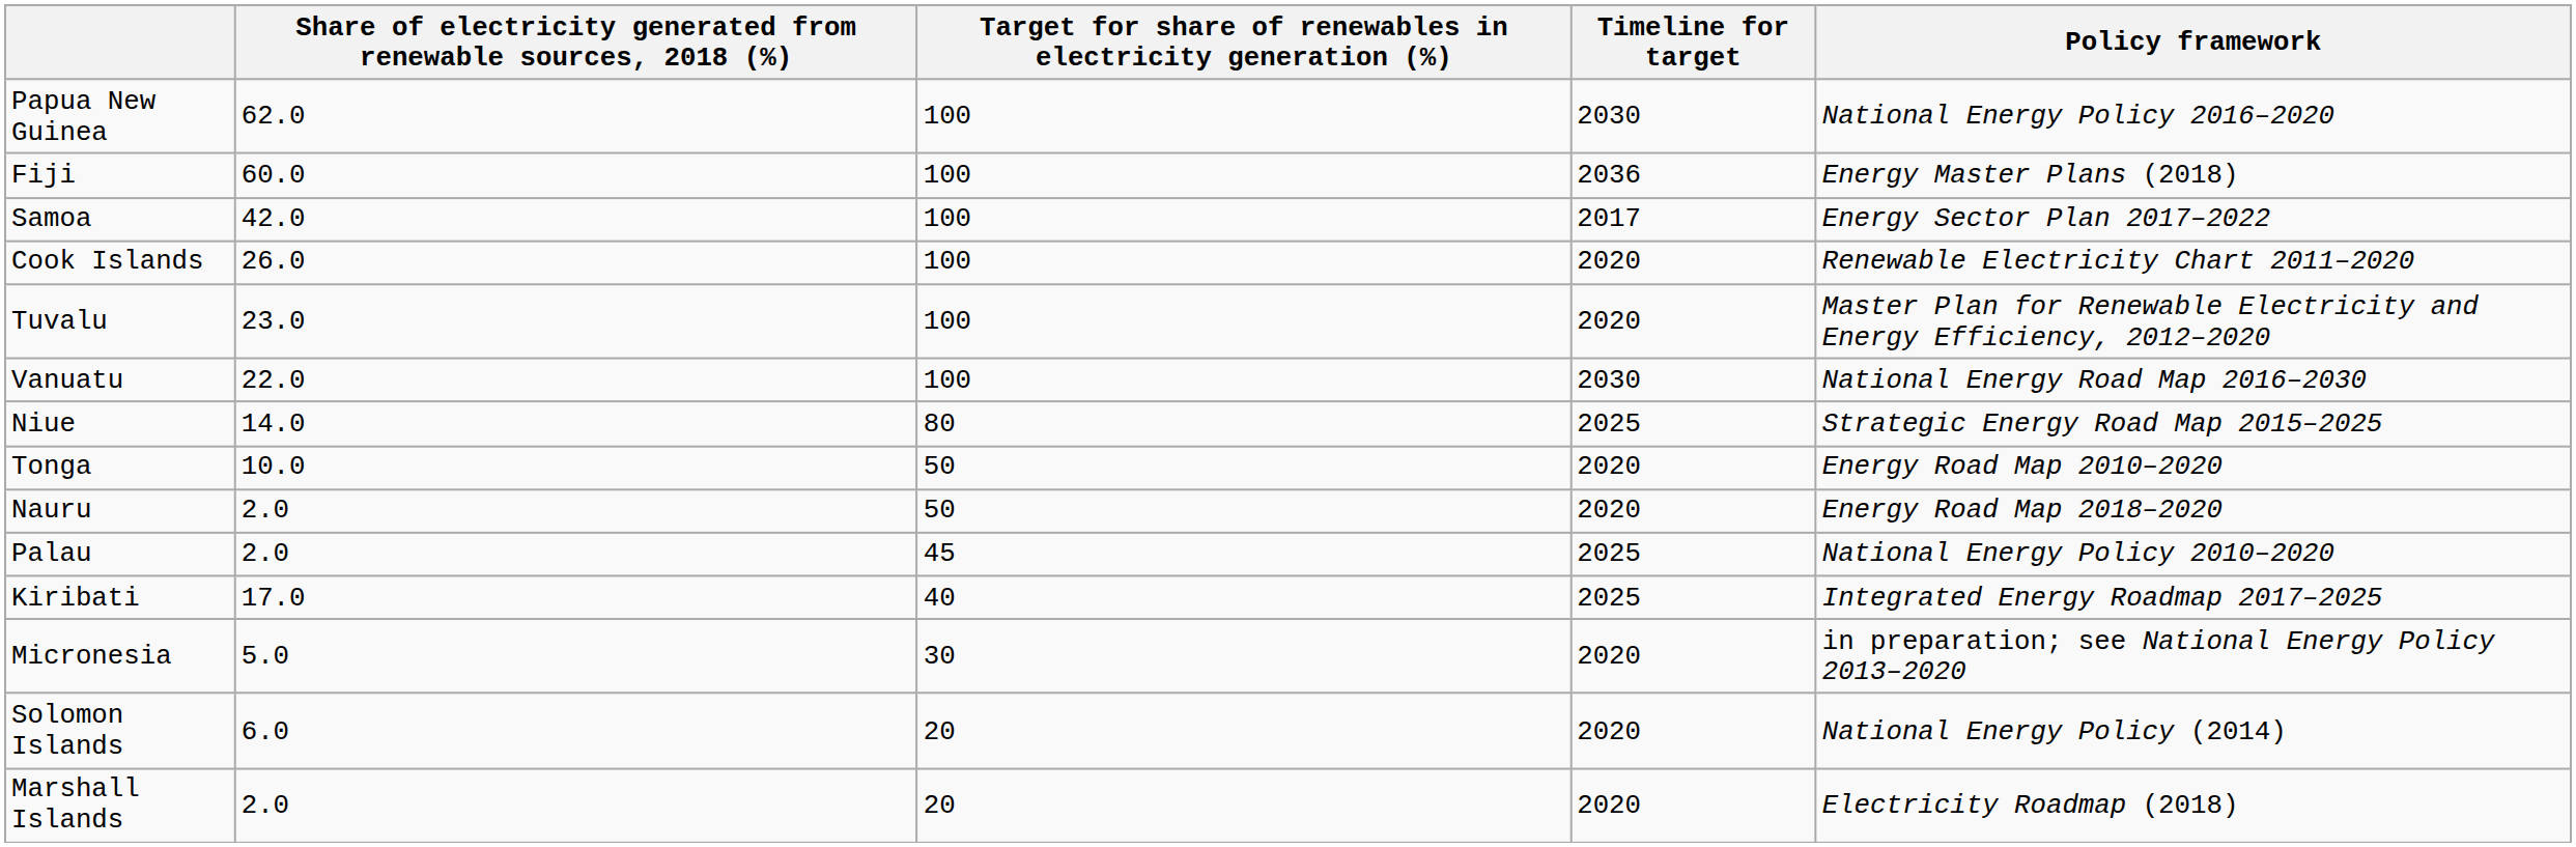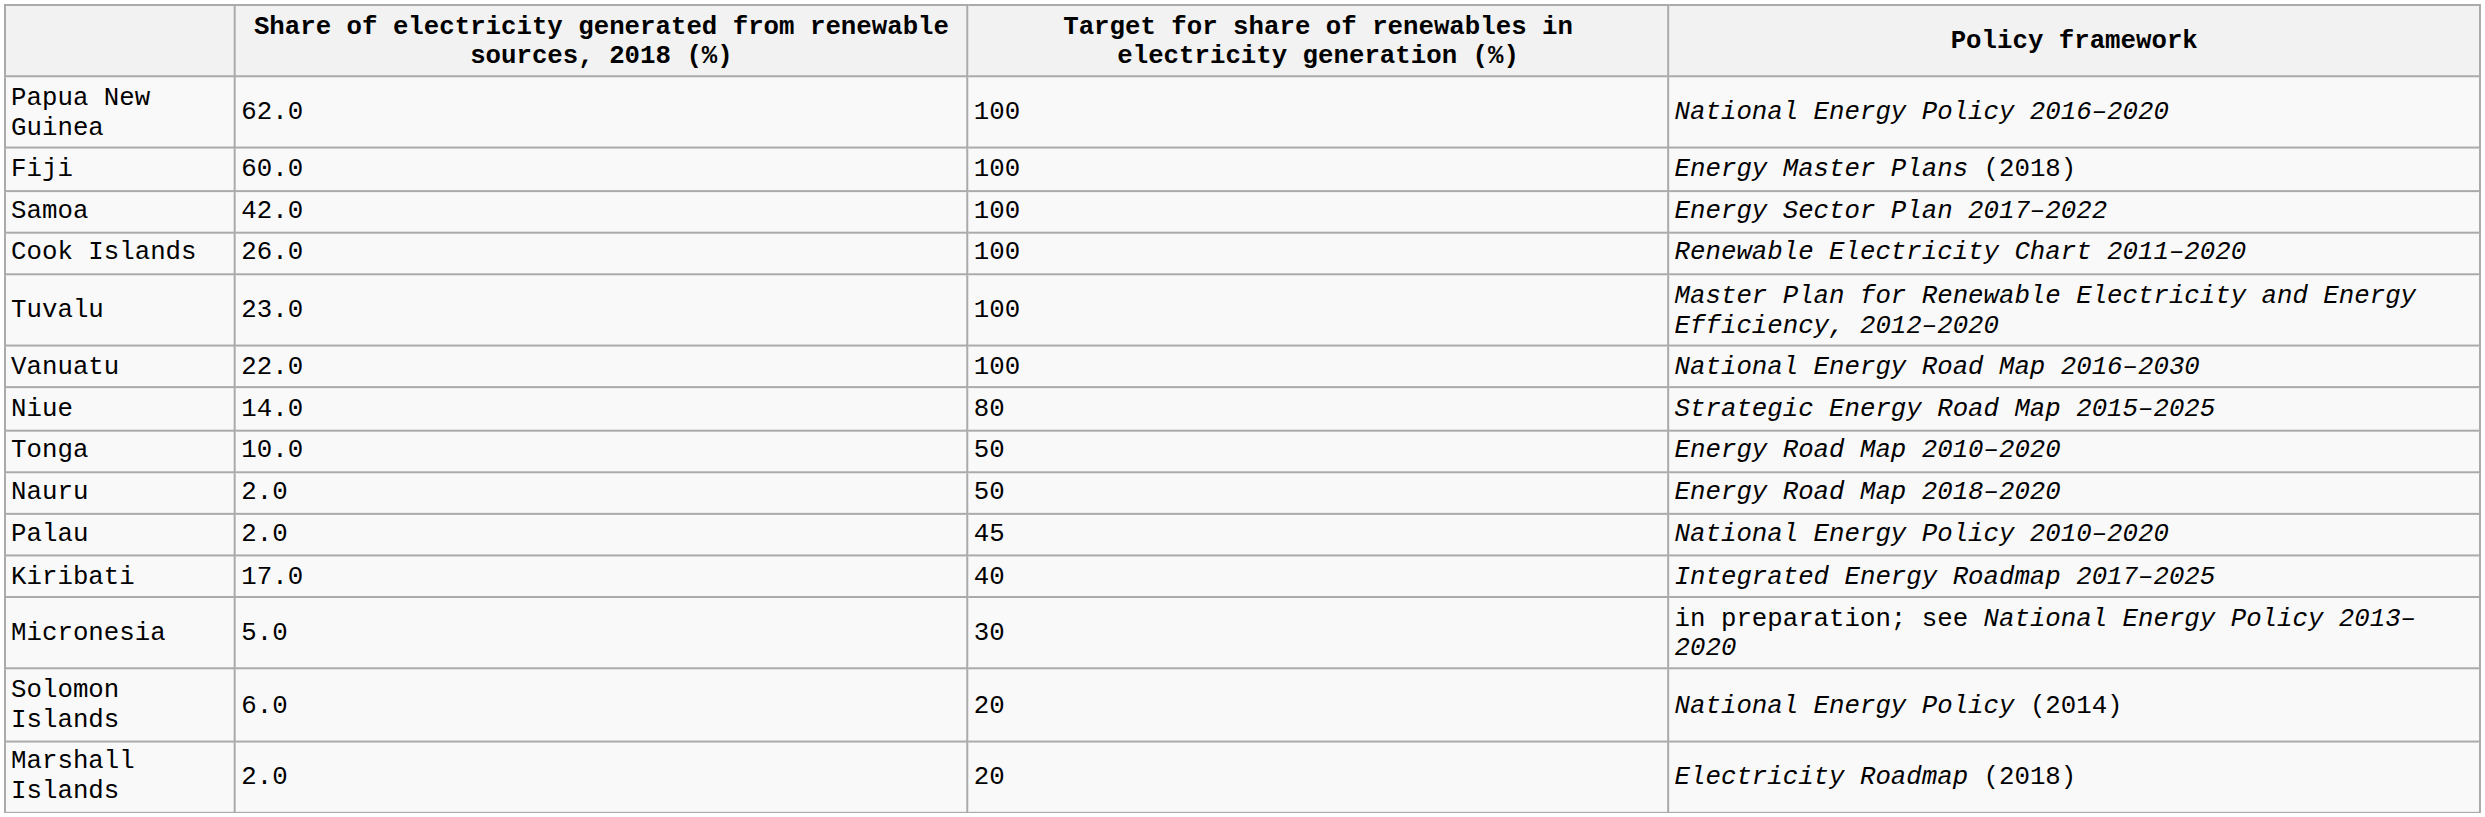 <table class="wikitable">
 <tr>
 <th></th>
 <th>Share of electricity generated from renewable sources, 2018 (%)</th>
 <th>Target for share of renewables in electricity generation (%)</th>
-<th>Timeline for target</th>
 <th>Policy framework</th>
 </tr>
 <tr>
 <td>Papua New Guinea</td>
 <td>62.0</td>
 <td>100</td>
-<td>2030</td>
 <td><em>National Energy Policy 2016–2020</em></td>
 </tr>
 <tr>
 <td>Fiji</td>
 <td>60.0</td>
 <td>100</td>
-<td>2036</td>
 <td><em>Energy Master Plans</em> (2018)</td>
 </tr>
 <tr>
 <td>Samoa</td>
 <td>42.0</td>
 <td>100</td>
-<td>2017</td>
 <td><em>Energy Sector Plan 2017–2022</em></td>
 </tr>
 <tr>
 <td>Cook Islands</td>
 <td>26.0</td>
 <td>100</td>
-<td>2020</td>
 <td><em>Renewable Electricity Chart 2011–2020</em></td>
 </tr>
 <tr>
 <td>Tuvalu</td>
 <td>23.0</td>
 <td>100</td>
-<td>2020</td>
 <td><em>Master Plan for Renewable Electricity and Energy Efficiency, 2012–2020</em></td>
 </tr>
 <tr>
 <td>Vanuatu</td>
 <td>22.0</td>
 <td>100</td>
-<td>2030</td>
 <td><em>National Energy Road Map 2016–2030</em></td>
 </tr>
 <tr>
 <td>Niue</td>
 <td>14.0</td>
 <td>80</td>
-<td>2025</td>
 <td><em>Strategic Energy Road Map 2015–2025</em></td>
 </tr>
 <tr>
 <td>Tonga</td>
 <td>10.0</td>
 <td>50</td>
-<td>2020</td>
 <td><em>Energy Road Map 2010–2020</em></td>
 </tr>
 <tr>
 <td>Nauru</td>
 <td>2.0</td>
 <td>50</td>
-<td>2020</td>
 <td><em>Energy Road Map 2018–2020</em></td>
 </tr>
 <tr>
 <td>Palau</td>
 <td>2.0</td>
 <td>45</td>
-<td>2025</td>
 <td><em>National Energy Policy 2010–2020</em></td>
 </tr>
 <tr>
 <td>Kiribati</td>
 <td>17.0</td>
 <td>40</td>
-<td>2025</td>
 <td><em>Integrated Energy Roadmap 2017–2025</em></td>
 </tr>
 <tr>
 <td>Micronesia</td>
 <td>5.0</td>
 <td>30</td>
-<td>2020</td>
 <td>in preparation; see <em>National Energy Policy 2013–2020</em></td>
 </tr>
 <tr>
 <td>Solomon Islands</td>
 <td>6.0</td>
 <td>20</td>
-<td>2020</td>
 <td><em>National Energy Policy</em> (2014)</td>
 </tr>
 <tr>
 <td>Marshall Islands</td>
 <td>2.0</td>
 <td>20</td>
-<td>2020</td>
 <td><em>Electricity Roadmap</em> (2018)</td>
 </tr>
 </table>
